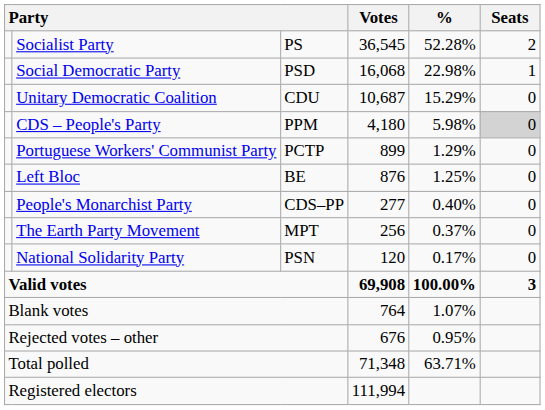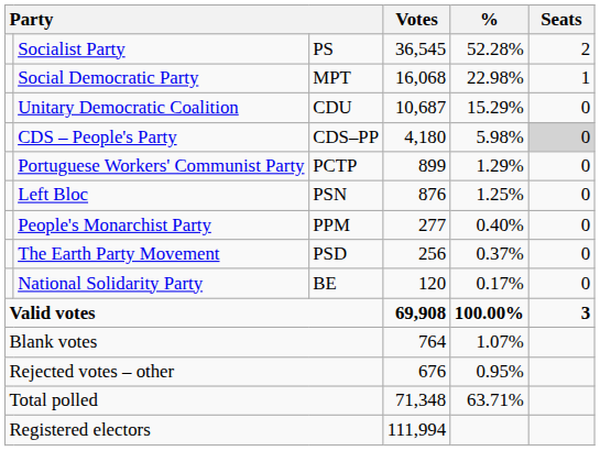 <table class="wikitable" border="1" style="text-align:right;">
 <tr>
 <th style="text-align:left;" colspan=3>Party</th>
 <th align=center width="50">Votes</th>
 <th align=center width="50">%</th>
 <th align=center width="50">Seats</th>
 </tr>
 <tr>
 <td></td>
 <td align=left><a href='#'>Socialist Party</a></td>
 <td align=left>PS</td>
 <td>36,545</td>
 <td>52.28%</td>
 <td>2</td>
 </tr>
 <tr>
 <td></td>
 <td align=left><a href='#'>Social Democratic Party</a></td>
-<td align=left>PSD</td>
+<td align=left>MPT</td>
 <td>16,068</td>
 <td>22.98%</td>
 <td>1</td>
 </tr>
 <tr>
 <td></td>
 <td align=left style="white-space: nowrap;"><a href='#'>Unitary Democratic Coalition</a></td>
 <td align=left>CDU</td>
 <td>10,687</td>
 <td>15.29%</td>
 <td>0</td>
 </tr>
 <tr>
 <td></td>
 <td align=left><a href='#'>CDS – People's Party</a></td>
-<td align=left>PPM</td>
+<td align=left style="white-space: nowrap;">CDS–PP</td>
 <td>4,180</td>
 <td>5.98%</td>
 <td style="background: lightgrey;">0</td>
 </tr>
 <tr>
 <td></td>
 <td align=left><a href='#'>Portuguese Workers' Communist Party</a></td>
 <td align=left>PCTP</td>
 <td>899</td>
 <td>1.29%</td>
 <td>0</td>
 </tr>
 <tr>
 <td></td>
 <td align=left><a href='#'>Left Bloc</a></td>
-<td align=left>BE</td>
+<td align=left>PSN</td>
 <td>876</td>
 <td>1.25%</td>
 <td>0</td>
 </tr>
 <tr>
 <td></td>
 <td align=left><a href='#'>People's Monarchist Party</a></td>
-<td align=left style="white-space: nowrap;">CDS–PP</td>
+<td align=left>PPM</td>
 <td>277</td>
 <td>0.40%</td>
 <td>0</td>
 </tr>
 <tr>
 <td></td>
 <td align=left><a href='#'>The Earth Party Movement</a></td>
-<td align=left>MPT</td>
+<td align=left>PSD</td>
 <td>256</td>
 <td>0.37%</td>
 <td>0</td>
 </tr>
 <tr>
 <td></td>
 <td align=left><a href='#'>National Solidarity Party</a></td>
-<td align=left>PSN</td>
+<td align=left>BE</td>
 <td>120</td>
 <td>0.17%</td>
 <td>0</td>
 </tr>
 <tr style="font-weight:bold">
 <td align=left colspan=3>Valid votes</td>
 <td>69,908</td>
 <td>100.00%</td>
 <td>3</td>
 </tr>
 <tr>
 <td align=left colspan=3>Blank votes</td>
 <td>764</td>
 <td>1.07%</td>
 <td></td>
 </tr>
 <tr>
 <td align=left colspan=3>Rejected votes – other</td>
 <td>676</td>
 <td>0.95%</td>
 <td></td>
 </tr>
 <tr>
 <td align=left colspan=3>Total polled</td>
 <td>71,348</td>
 <td>63.71%</td>
 <td></td>
 </tr>
 <tr>
 <td align=left colspan=3>Registered electors</td>
 <td>111,994</td>
 <td></td>
 <td></td>
 </tr>
 </table>
